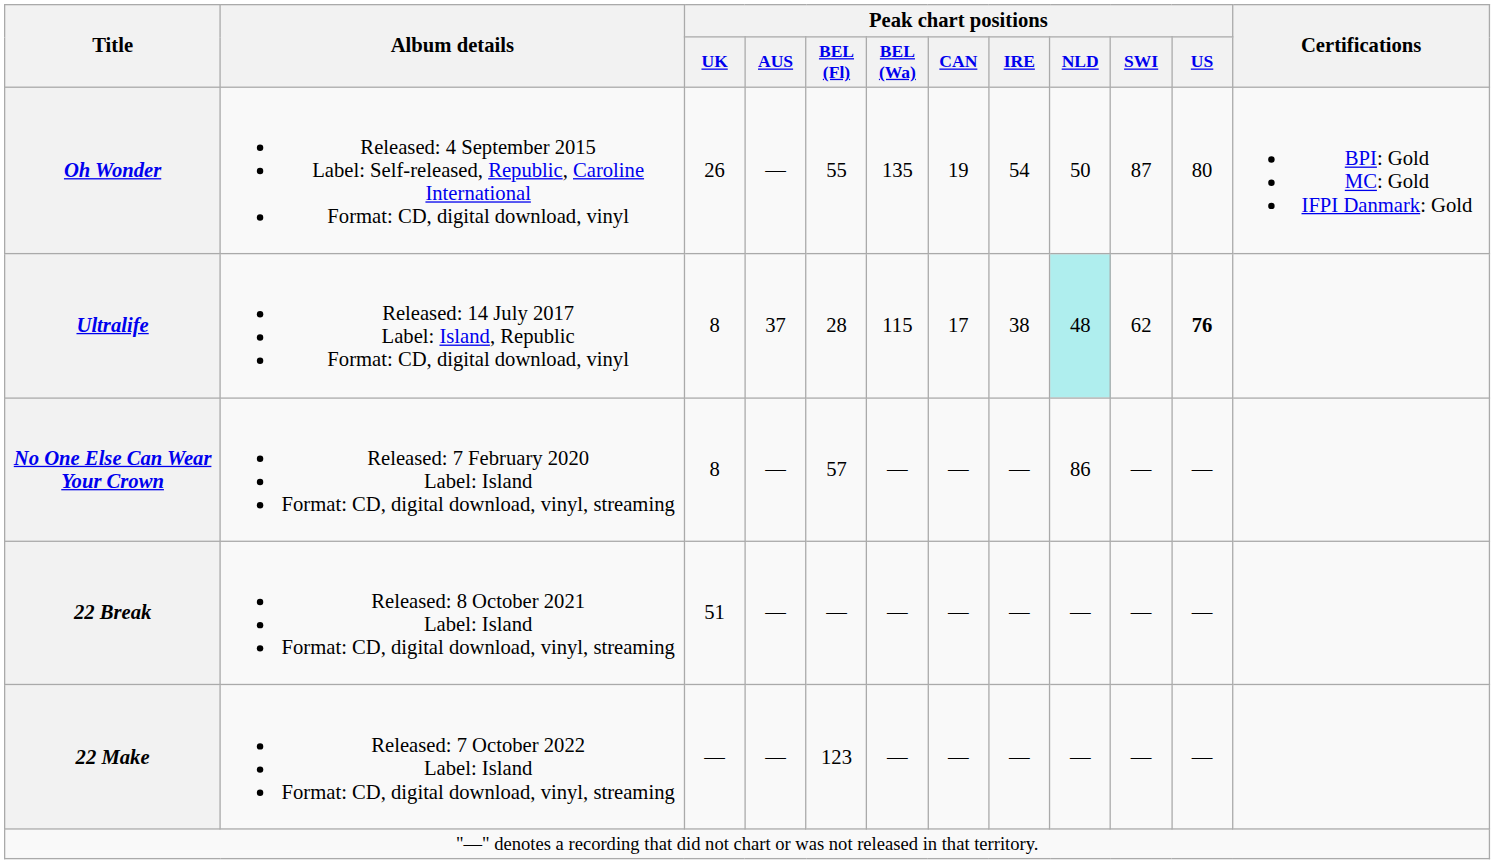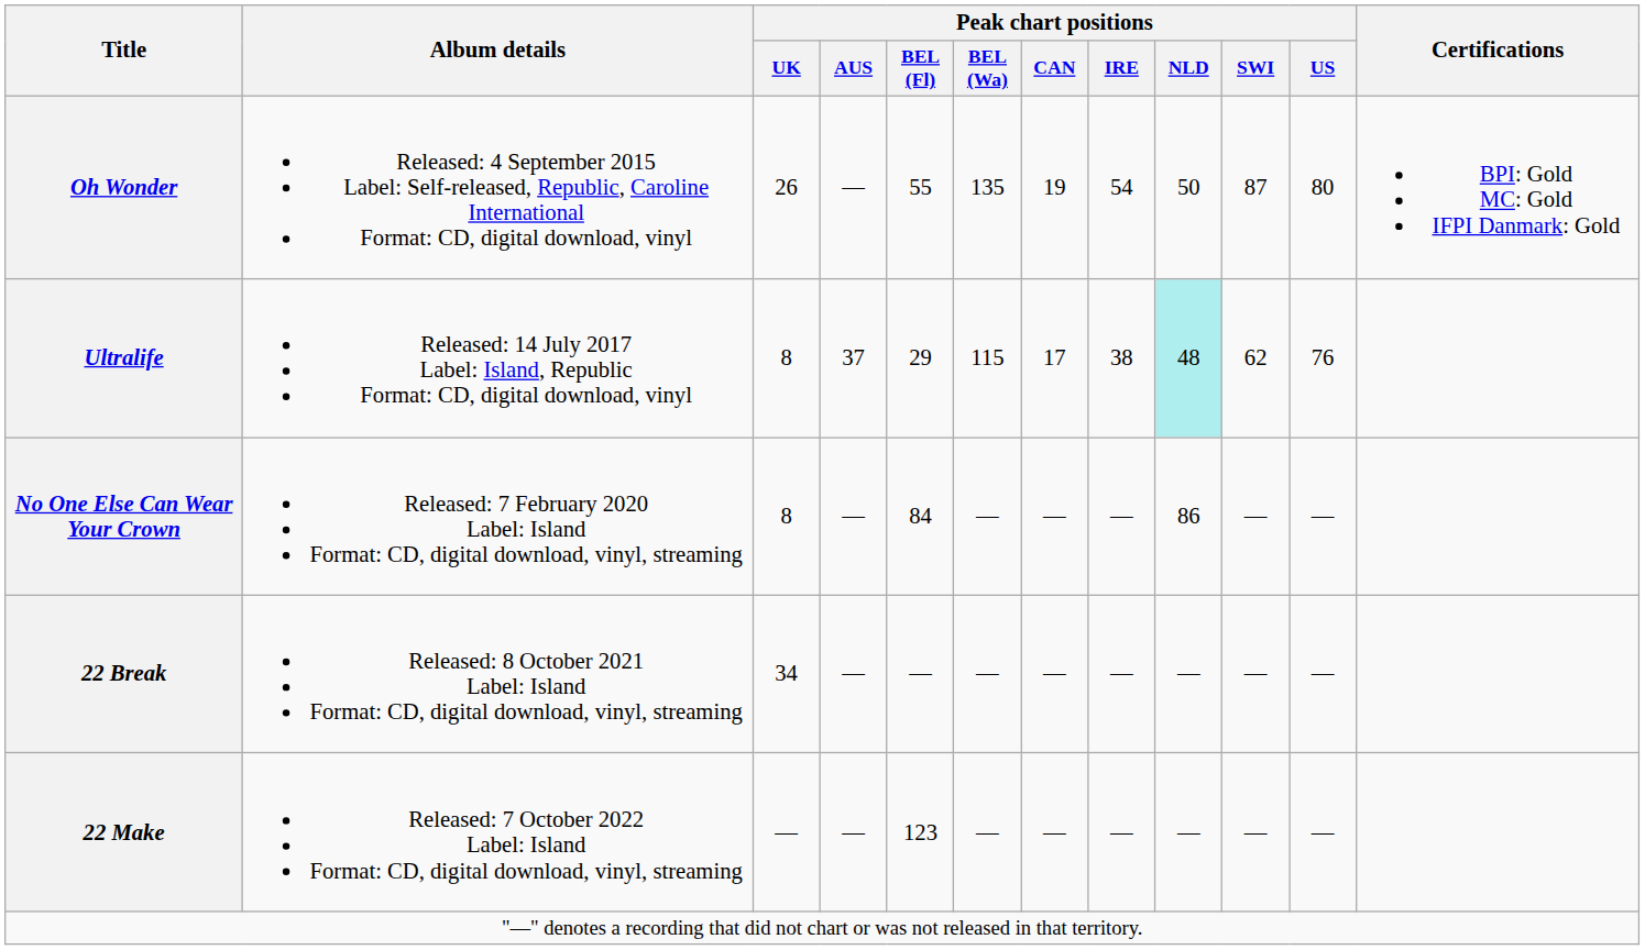 <table class="wikitable plainrowheaders" style="text-align:center;">
 <tr>
 <th scope="col" rowspan="2" style="width:10em;">Title</th>
 <th scope="col" rowspan="2" style="width:22em;">Album details</th>
 <th scope="col" colspan="9">Peak chart positions</th>
 <th scope="col" rowspan="2" style="width:12em;">Certifications</th>
 </tr>
 <tr>
 <th scope="col" style="width:3em;font-size:85%;"><a href='#'>UK</a><br></th>
 <th scope="col" style="width:3em;font-size:85%;"><a href='#'>AUS</a><br></th>
 <th scope="col" style="width:3em;font-size:85%;"><a href='#'>BEL<br>(Fl)</a><br></th>
 <th scope="col" style="width:3em;font-size:85%;"><a href='#'>BEL<br>(Wa)</a><br></th>
 <th scope="col" style="width:3em;font-size:85%;"><a href='#'>CAN</a><br></th>
 <th scope="col" style="width:3em;font-size:85%;"><a href='#'>IRE</a><br></th>
 <th scope="col" style="width:3em;font-size:85%;"><a href='#'>NLD</a><br></th>
 <th scope="col" style="width:3em;font-size:85%;"><a href='#'>SWI</a><br></th>
 <th scope="col" style="width:3em;font-size:85%;"><a href='#'>US</a><br></th>
 </tr>
 <tr>
 <th scope="row"><em><a href='#'>Oh Wonder</a></em></th>
 <td><br><ul><li>Released: 4 September 2015</li><li>Label: Self-released, <a href='#'>Republic</a>, <a href='#'>Caroline International</a></li><li>Format: CD, digital download, vinyl</li></ul></td>
 <td>26</td>
 <td>—</td>
 <td>55</td>
 <td>135</td>
 <td>19</td>
 <td>54</td>
 <td>50</td>
 <td>87</td>
 <td>80</td>
 <td><br><ul><li><a href='#'>BPI</a>: Gold</li><li><a href='#'>MC</a>: Gold</li><li><a href='#'>IFPI Danmark</a>: Gold</li></ul></td>
 </tr>
 <tr>
 <th scope="row"><em><a href='#'>Ultralife</a></em></th>
 <td><br><ul><li>Released: 14 July 2017</li><li>Label: <a href='#'>Island</a>, Republic</li><li>Format: CD, digital download, vinyl</li></ul></td>
 <td>8</td>
 <td>37</td>
-<td>28</td>
+<td>29</td>
 <td>115</td>
 <td>17</td>
 <td>38</td>
 <td style="background: paleturquoise;">48</td>
 <td>62</td>
-<td><strong>76</strong></td>
+<td>76</td>
 <td></td>
 </tr>
 <tr>
 <th scope="row"><em><a href='#'>No One Else Can Wear Your Crown</a></em></th>
 <td><br><ul><li>Released: 7 February 2020</li><li>Label: Island</li><li>Format: CD, digital download, vinyl, streaming</li></ul></td>
 <td>8</td>
 <td>—</td>
-<td>57</td>
+<td>84</td>
 <td>—</td>
 <td>—</td>
 <td>—</td>
 <td>86</td>
 <td>—</td>
 <td>—</td>
 <td></td>
 </tr>
 <tr>
 <th scope="row"><em>22 Break</em></th>
 <td><br><ul><li>Released: 8 October 2021</li><li>Label: Island</li><li>Format: CD, digital download, vinyl, streaming</li></ul></td>
-<td>51</td>
+<td>34</td>
 <td>—</td>
 <td>—</td>
 <td>—</td>
 <td>—</td>
 <td>—</td>
 <td>—</td>
 <td>—</td>
 <td>—</td>
 <td></td>
 </tr>
 <tr>
 <th scope="row"><em>22 Make</em></th>
 <td><br><ul><li>Released: 7 October 2022</li><li>Label: Island</li><li>Format: CD, digital download, vinyl, streaming</li></ul></td>
 <td>—</td>
 <td>—</td>
 <td>123</td>
 <td>—</td>
 <td>—</td>
 <td>—</td>
 <td>—</td>
 <td>—</td>
 <td>—</td>
 <td></td>
 </tr>
 <tr>
 <td colspan="12" style="font-size:90%">"—" denotes a recording that did not chart or was not released in that territory.</td>
 </tr>
 </table>
